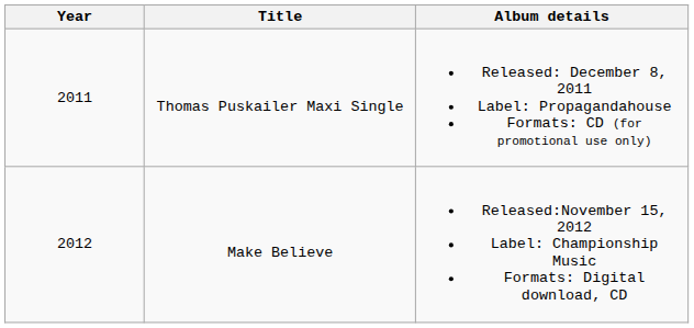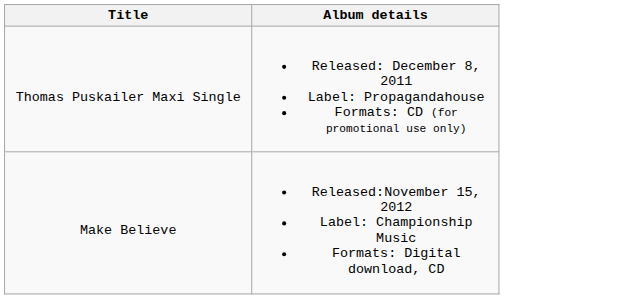 <table class="wikitable plainrowheaders" style="text-align:center;">
 <tr>
-<th style="width:9em;">Year</th>
 <th style="width:18em;">Title</th>
 <th style="width:18em;">Album details</th>
 </tr>
 <tr>
-<td>2011</td>
 <td><br>Thomas Puskailer Maxi Single</td>
 <td><br><ul><li>Released: December 8, 2011</li><li>Label: Propagandahouse</li><li>Formats: CD <small>(for promotional use only)</small></li></ul></td>
 </tr>
 <tr>
-<td>2012</td>
 <td><br>Make Believe</td>
 <td><br><ul><li>Released:November 15, 2012</li><li>Label: Championship Music</li><li>Formats: Digital download, CD</li></ul></td>
 </tr>
 </table>
